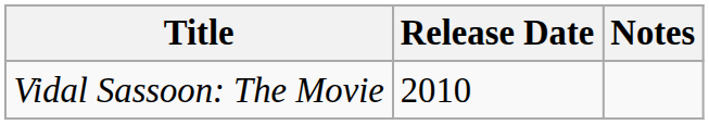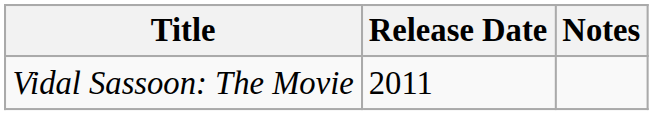 <table class="wikitable sortable">
 <tr>
 <th>Title</th>
 <th>Release Date</th>
 <th>Notes</th>
 </tr>
 <tr>
 <td><em>Vidal Sassoon: The Movie</em></td>
-<td>2010</td>
+<td>2011</td>
 <td></td>
 </tr>
 </table>
